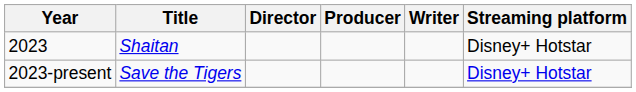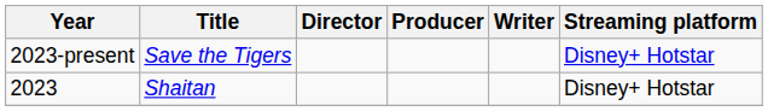 <table class="wikitable">
 <tr>
 <th><strong>Year</strong></th>
 <th>Title</th>
 <th>Director</th>
 <th>Producer</th>
 <th>Writer</th>
 <th>Streaming platform</th>
 </tr>
 <tr>
+<td>2023-present</td>
+<td><em><a href='#'>Save the Tigers</a></em></td>
+<td></td>
+<td></td>
+<td></td>
+<td><a href='#'>Disney+ Hotstar</a></td>
+</tr>
+<tr>
 <td>2023</td>
 <td><em><a href='#'>Shaitan</a></em></td>
 <td></td>
 <td></td>
 <td></td>
 <td>Disney+ Hotstar</td>
 </tr>
 <tr>
-<td>2023-present</td>
-<td><em><a href='#'>Save the Tigers</a></em></td>
-<td></td>
-<td></td>
-<td></td>
-<td><a href='#'>Disney+ Hotstar</a></td>
-</tr>
-<tr>
 </tr>
 </table>
